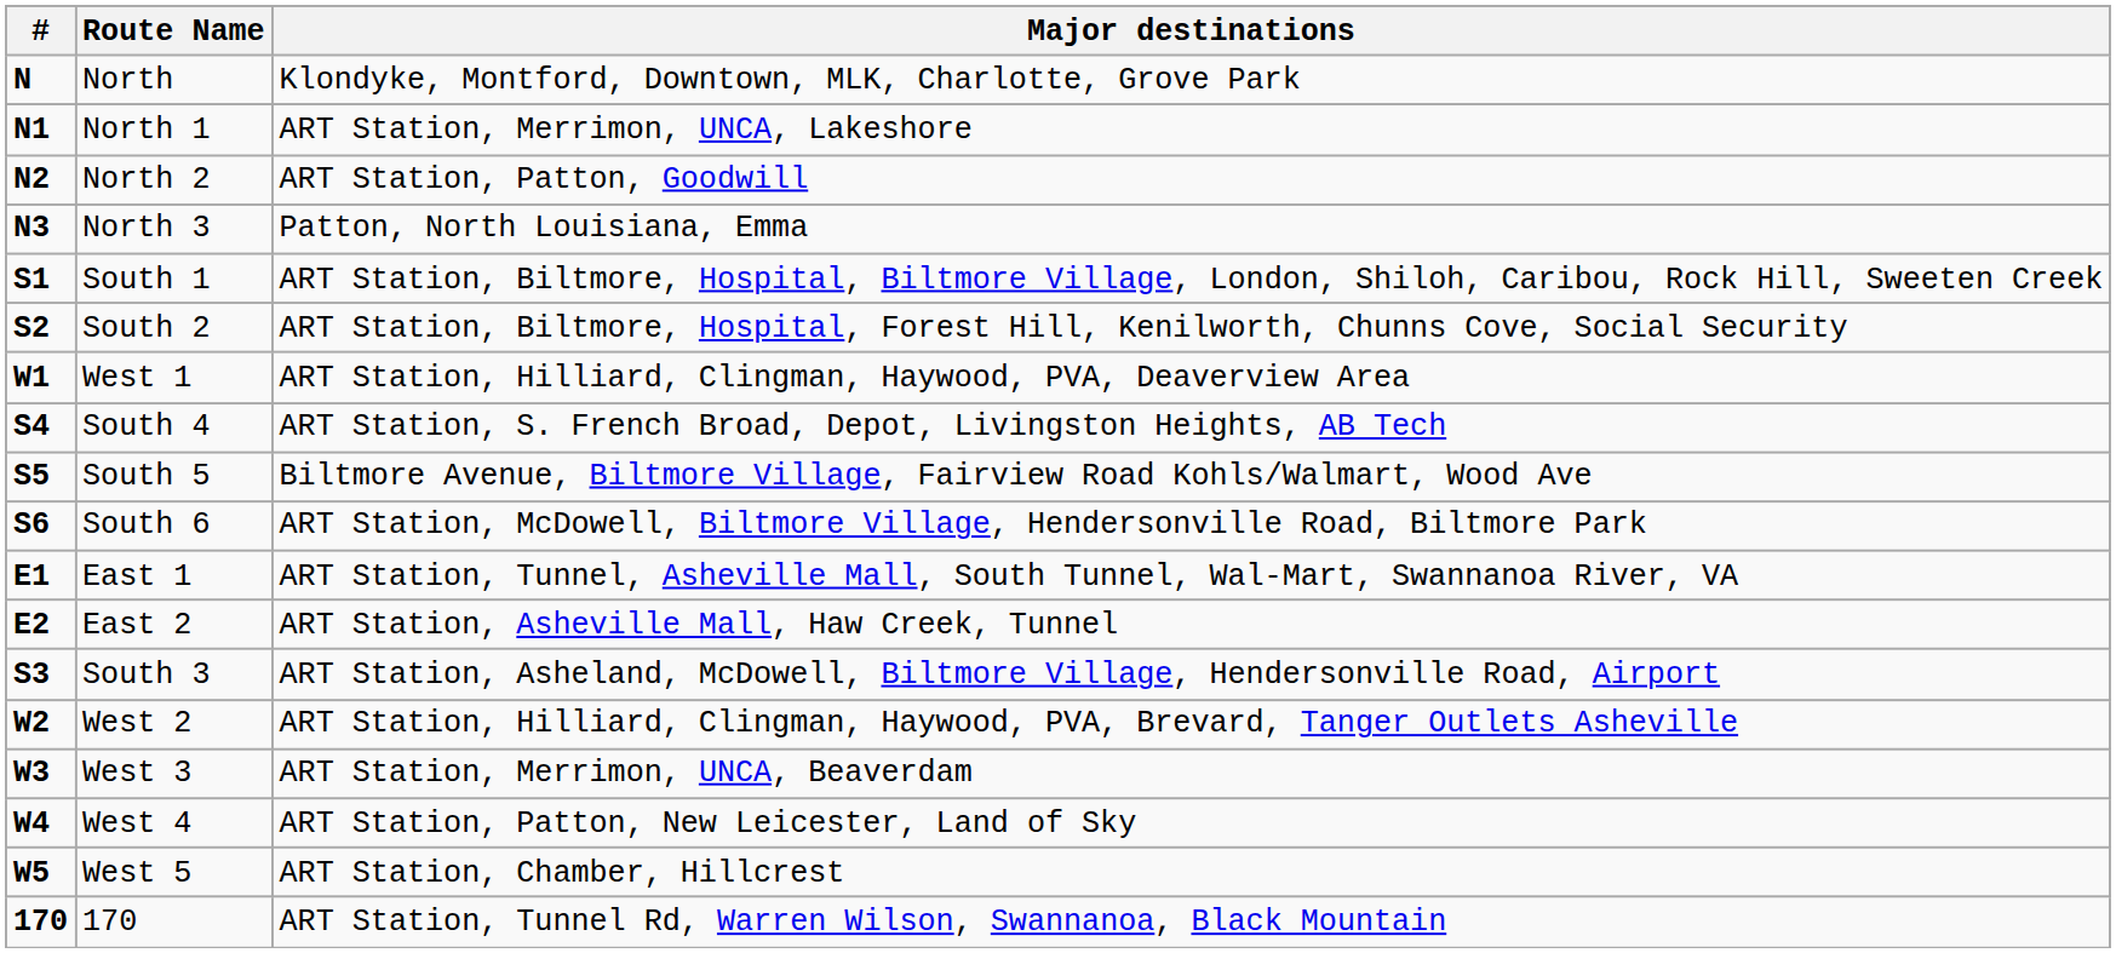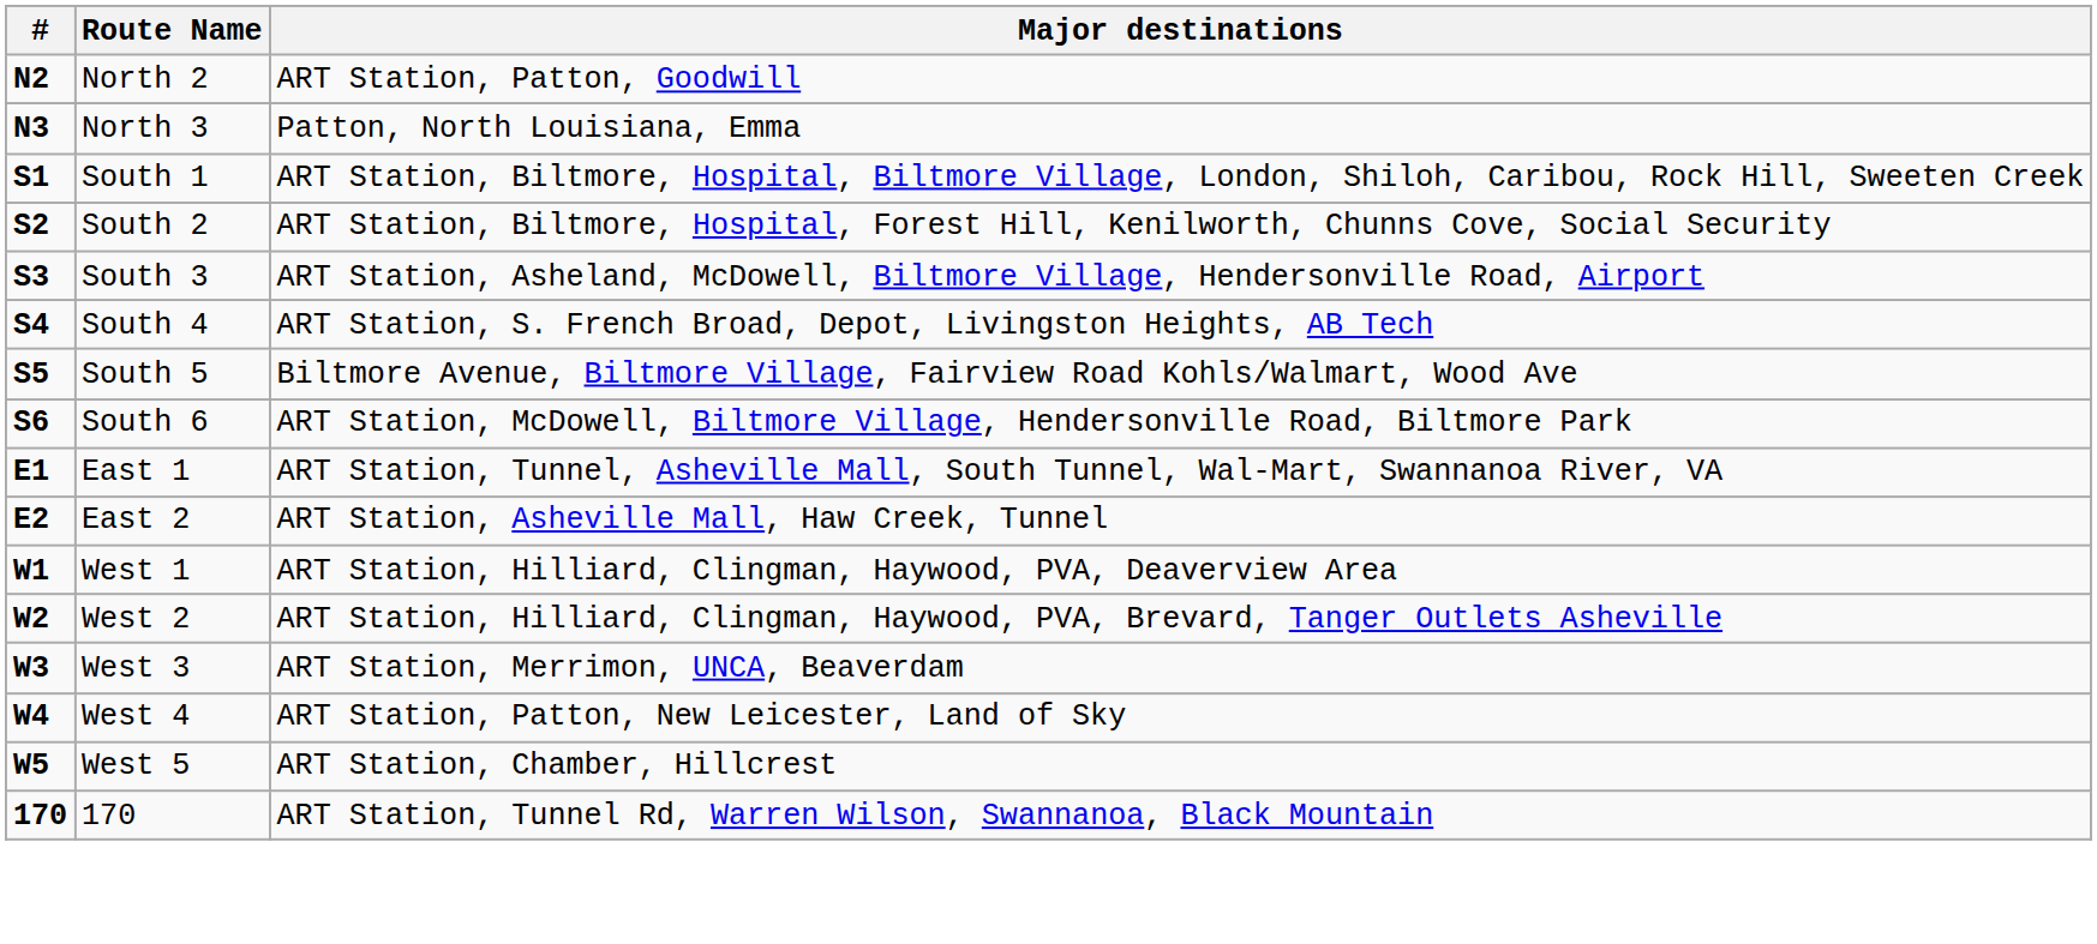 <table class="wikitable">
 <tr>
 <th>#</th>
 <th>Route Name</th>
 <th>Major destinations</th>
-</tr>
-<tr>
-<td><strong>N</strong></td>
-<td>North</td>
-<td>Klondyke, Montford, Downtown, MLK, Charlotte, Grove Park</td>
-</tr>
-<tr>
-<td><strong>N1</strong></td>
-<td>North 1</td>
-<td>ART Station, Merrimon, <a href='#'>UNCA</a>, Lakeshore</td>
 </tr>
 <tr>
 <td><strong>N2</strong></td>
 <td>North 2</td>
 <td>ART Station, Patton, <a href='#'>Goodwill</a></td>
 </tr>
 <tr>
 <td><strong>N3</strong></td>
 <td>North 3</td>
 <td>Patton, North Louisiana, Emma</td>
 </tr>
 <tr>
 <td><strong>S1</strong></td>
 <td>South 1</td>
 <td>ART Station, Biltmore, <a href='#'>Hospital</a>, <a href='#'>Biltmore Village</a>, London, Shiloh, Caribou, Rock Hill, Sweeten Creek</td>
 </tr>
 <tr>
 <td><strong>S2</strong></td>
 <td>South 2</td>
 <td>ART Station, Biltmore, <a href='#'>Hospital</a>, Forest Hill, Kenilworth, Chunns Cove, Social Security</td>
 </tr>
 <tr>
-<td><strong>W1</strong></td>
-<td>West 1</td>
-<td>ART Station, Hilliard, Clingman, Haywood, PVA, Deaverview Area</td>
+<td><strong>S3</strong></td>
+<td>South 3</td>
+<td>ART Station, Asheland, McDowell, <a href='#'>Biltmore Village</a>, Hendersonville Road, <a href='#'>Airport</a></td>
 </tr>
 <tr>
 <td><strong>S4</strong></td>
 <td>South 4</td>
 <td>ART Station, S. French Broad, Depot, Livingston Heights, <a href='#'>AB Tech</a></td>
 </tr>
 <tr>
 <td><strong>S5</strong></td>
 <td>South 5</td>
 <td>Biltmore Avenue, <a href='#'>Biltmore Village</a>, Fairview Road Kohls/Walmart, Wood Ave</td>
 </tr>
 <tr>
 <td><strong>S6</strong></td>
 <td>South 6</td>
 <td>ART Station, McDowell, <a href='#'>Biltmore Village</a>, Hendersonville Road, Biltmore Park</td>
 </tr>
 <tr>
 <td><strong>E1</strong></td>
 <td>East 1</td>
 <td>ART Station, Tunnel, <a href='#'>Asheville Mall</a>, South Tunnel, Wal-Mart, Swannanoa River, VA</td>
 </tr>
 <tr>
 <td><strong>E2</strong></td>
 <td>East 2</td>
 <td>ART Station, <a href='#'>Asheville Mall</a>, Haw Creek, Tunnel</td>
 </tr>
 <tr>
-<td><strong>S3</strong></td>
-<td>South 3</td>
-<td>ART Station, Asheland, McDowell, <a href='#'>Biltmore Village</a>, Hendersonville Road, <a href='#'>Airport</a></td>
+<td><strong>W1</strong></td>
+<td>West 1</td>
+<td>ART Station, Hilliard, Clingman, Haywood, PVA, Deaverview Area</td>
 </tr>
 <tr>
 <td><strong>W2</strong></td>
 <td>West 2</td>
 <td>ART Station, Hilliard, Clingman, Haywood, PVA, Brevard, <a href='#'>Tanger Outlets Asheville</a></td>
 </tr>
 <tr>
 <td><strong>W3</strong></td>
 <td>West 3</td>
 <td>ART Station, Merrimon, <a href='#'>UNCA</a>, Beaverdam</td>
 </tr>
 <tr>
 <td><strong>W4</strong></td>
 <td>West 4</td>
 <td>ART Station, Patton, New Leicester, Land of Sky</td>
 </tr>
 <tr>
 <td><strong>W5</strong></td>
 <td>West 5</td>
 <td>ART Station, Chamber, Hillcrest</td>
 </tr>
 <tr>
 <td><strong>170</strong></td>
 <td>170</td>
 <td>ART Station, Tunnel Rd, <a href='#'>Warren Wilson</a>, <a href='#'>Swannanoa</a>, <a href='#'>Black Mountain</a></td>
 </tr>
 </table>
